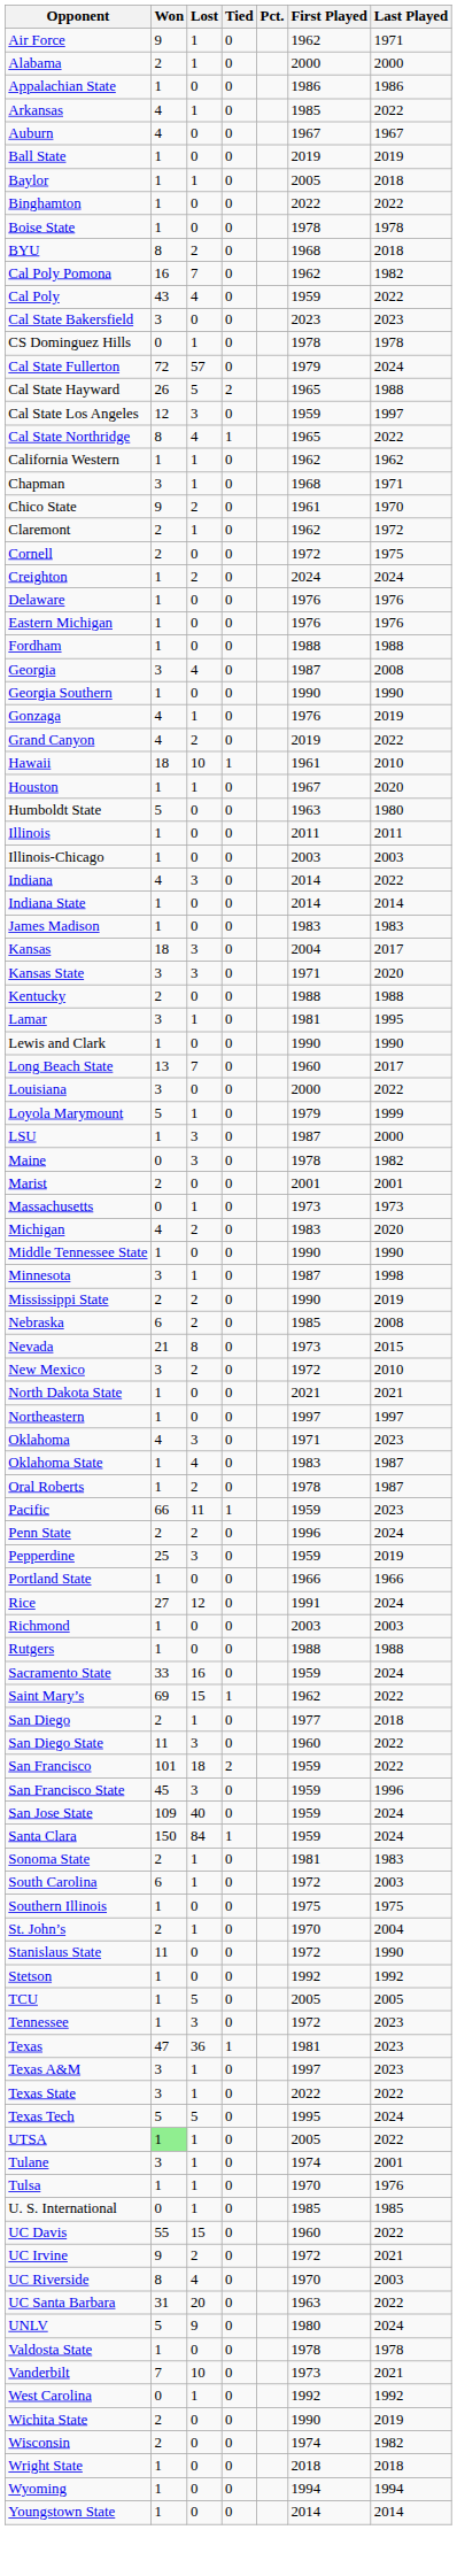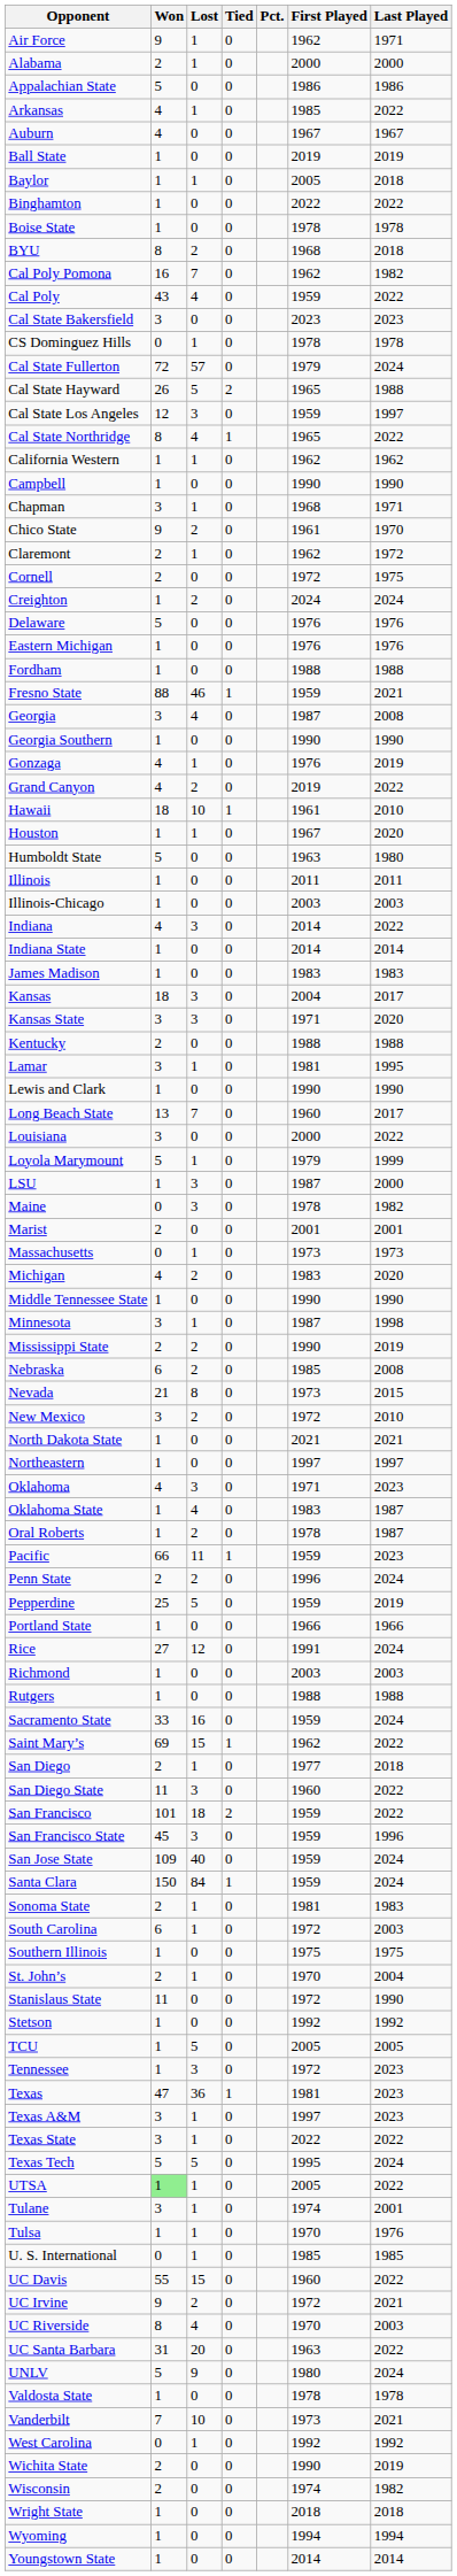 <table class="wikitable sortable">
 <tr>
 <th>Opponent</th>
 <th>Won</th>
 <th>Lost</th>
 <th>Tied</th>
 <th>Pct.</th>
 <th>First Played</th>
 <th>Last Played</th>
 </tr>
 <tr>
 <td><a href='#'>Air Force</a></td>
 <td>9</td>
 <td>1</td>
 <td>0</td>
 <td></td>
 <td>1962</td>
 <td>1971</td>
 </tr>
 <tr>
 <td><a href='#'>Alabama</a></td>
 <td>2</td>
 <td>1</td>
 <td>0</td>
 <td></td>
 <td>2000</td>
 <td>2000</td>
 </tr>
 <tr>
 <td><a href='#'>Appalachian State</a></td>
-<td>1</td>
+<td>5</td>
 <td>0</td>
 <td>0</td>
 <td></td>
 <td>1986</td>
 <td>1986</td>
 </tr>
 <tr>
 <td><a href='#'>Arkansas</a></td>
 <td>4</td>
 <td>1</td>
 <td>0</td>
 <td></td>
 <td>1985</td>
 <td>2022</td>
 </tr>
 <tr>
 <td><a href='#'>Auburn</a></td>
 <td>4</td>
 <td>0</td>
 <td>0</td>
 <td></td>
 <td>1967</td>
 <td>1967</td>
 </tr>
 <tr>
 <td><a href='#'>Ball State</a></td>
 <td>1</td>
 <td>0</td>
 <td>0</td>
 <td></td>
 <td>2019</td>
 <td>2019</td>
 </tr>
 <tr>
 <td><a href='#'>Baylor</a></td>
 <td>1</td>
 <td>1</td>
 <td>0</td>
 <td></td>
 <td>2005</td>
 <td>2018</td>
 </tr>
 <tr>
 <td><a href='#'>Binghamton</a></td>
 <td>1</td>
 <td>0</td>
 <td>0</td>
 <td></td>
 <td>2022</td>
 <td>2022</td>
 </tr>
 <tr>
 <td><a href='#'>Boise State</a></td>
 <td>1</td>
 <td>0</td>
 <td>0</td>
 <td></td>
 <td>1978</td>
 <td>1978</td>
 </tr>
 <tr>
 <td><a href='#'>BYU</a></td>
 <td>8</td>
 <td>2</td>
 <td>0</td>
 <td></td>
 <td>1968</td>
 <td>2018</td>
 </tr>
 <tr>
 <td><a href='#'>Cal Poly Pomona</a></td>
 <td>16</td>
 <td>7</td>
 <td>0</td>
 <td></td>
 <td>1962</td>
 <td>1982</td>
 </tr>
 <tr>
 <td><a href='#'>Cal Poly</a></td>
 <td>43</td>
 <td>4</td>
 <td>0</td>
 <td></td>
 <td>1959</td>
 <td>2022</td>
 </tr>
 <tr>
 <td><a href='#'>Cal State Bakersfield</a></td>
 <td>3</td>
 <td>0</td>
 <td>0</td>
 <td></td>
 <td>2023</td>
 <td>2023</td>
 </tr>
 <tr>
 <td>CS Dominguez Hills</td>
 <td>0</td>
 <td>1</td>
 <td>0</td>
 <td></td>
 <td>1978</td>
 <td>1978</td>
 </tr>
 <tr>
 <td><a href='#'>Cal State Fullerton</a></td>
 <td>72</td>
 <td>57</td>
 <td>0</td>
 <td></td>
 <td>1979</td>
 <td>2024</td>
 </tr>
 <tr>
 <td>Cal State Hayward</td>
 <td>26</td>
 <td>5</td>
 <td>2</td>
 <td></td>
 <td>1965</td>
 <td>1988</td>
 </tr>
 <tr>
 <td>Cal State Los Angeles</td>
 <td>12</td>
 <td>3</td>
 <td>0</td>
 <td></td>
 <td>1959</td>
 <td>1997</td>
 </tr>
 <tr>
 <td><a href='#'>Cal State Northridge</a></td>
 <td>8</td>
 <td>4</td>
 <td>1</td>
 <td></td>
 <td>1965</td>
 <td>2022</td>
 </tr>
 <tr>
 <td>California Western</td>
 <td>1</td>
 <td>1</td>
 <td>0</td>
 <td></td>
 <td>1962</td>
 <td>1962</td>
 </tr>
 <tr>
+<td><a href='#'>Campbell</a></td>
+<td>1</td>
+<td>0</td>
+<td>0</td>
+<td></td>
+<td>1990</td>
+<td>1990</td>
+</tr>
+<tr>
 <td>Chapman</td>
 <td>3</td>
 <td>1</td>
 <td>0</td>
 <td></td>
 <td>1968</td>
 <td>1971</td>
 </tr>
 <tr>
 <td>Chico State</td>
 <td>9</td>
 <td>2</td>
 <td>0</td>
 <td></td>
 <td>1961</td>
 <td>1970</td>
 </tr>
 <tr>
 <td>Claremont</td>
 <td>2</td>
 <td>1</td>
 <td>0</td>
 <td></td>
 <td>1962</td>
 <td>1972</td>
 </tr>
 <tr>
 <td><a href='#'>Cornell</a></td>
 <td>2</td>
 <td>0</td>
 <td>0</td>
 <td></td>
 <td>1972</td>
 <td>1975</td>
 </tr>
 <tr>
 <td><a href='#'>Creighton</a></td>
 <td>1</td>
 <td>2</td>
 <td>0</td>
 <td></td>
 <td>2024</td>
 <td>2024</td>
 </tr>
 <tr>
 <td><a href='#'>Delaware</a></td>
-<td>1</td>
+<td>5</td>
 <td>0</td>
 <td>0</td>
 <td></td>
 <td>1976</td>
 <td>1976</td>
 </tr>
 <tr>
 <td><a href='#'>Eastern Michigan</a></td>
 <td>1</td>
 <td>0</td>
 <td>0</td>
 <td></td>
 <td>1976</td>
 <td>1976</td>
 </tr>
 <tr>
 <td><a href='#'>Fordham</a></td>
 <td>1</td>
 <td>0</td>
 <td>0</td>
 <td></td>
 <td>1988</td>
 <td>1988</td>
+</tr>
+<tr>
+<td><a href='#'>Fresno State</a></td>
+<td>88</td>
+<td>46</td>
+<td>1</td>
+<td></td>
+<td>1959</td>
+<td>2021</td>
 </tr>
 <tr>
 <td><a href='#'>Georgia</a></td>
 <td>3</td>
 <td>4</td>
 <td>0</td>
 <td></td>
 <td>1987</td>
 <td>2008</td>
 </tr>
 <tr>
 <td><a href='#'>Georgia Southern</a></td>
 <td>1</td>
 <td>0</td>
 <td>0</td>
 <td></td>
 <td>1990</td>
 <td>1990</td>
 </tr>
 <tr>
 <td><a href='#'>Gonzaga</a></td>
 <td>4</td>
 <td>1</td>
 <td>0</td>
 <td></td>
 <td>1976</td>
 <td>2019</td>
 </tr>
 <tr>
 <td><a href='#'>Grand Canyon</a></td>
 <td>4</td>
 <td>2</td>
 <td>0</td>
 <td></td>
 <td>2019</td>
 <td>2022</td>
 </tr>
 <tr>
 <td><a href='#'>Hawaii</a></td>
 <td>18</td>
 <td>10</td>
 <td>1</td>
 <td></td>
 <td>1961</td>
 <td>2010</td>
 </tr>
 <tr>
 <td><a href='#'>Houston</a></td>
 <td>1</td>
 <td>1</td>
 <td>0</td>
 <td></td>
 <td>1967</td>
 <td>2020</td>
 </tr>
 <tr>
 <td>Humboldt State</td>
 <td>5</td>
 <td>0</td>
 <td>0</td>
 <td></td>
 <td>1963</td>
 <td>1980</td>
 </tr>
 <tr>
 <td><a href='#'>Illinois</a></td>
 <td>1</td>
 <td>0</td>
 <td>0</td>
 <td></td>
 <td>2011</td>
 <td>2011</td>
 </tr>
 <tr>
 <td>Illinois-Chicago</td>
 <td>1</td>
 <td>0</td>
 <td>0</td>
 <td></td>
 <td>2003</td>
 <td>2003</td>
 </tr>
 <tr>
 <td><a href='#'>Indiana</a></td>
 <td>4</td>
 <td>3</td>
 <td>0</td>
 <td></td>
 <td>2014</td>
 <td>2022</td>
 </tr>
 <tr>
 <td><a href='#'>Indiana State</a></td>
 <td>1</td>
 <td>0</td>
 <td>0</td>
 <td></td>
 <td>2014</td>
 <td>2014</td>
 </tr>
 <tr>
 <td><a href='#'>James Madison</a></td>
 <td>1</td>
 <td>0</td>
 <td>0</td>
 <td></td>
 <td>1983</td>
 <td>1983</td>
 </tr>
 <tr>
 <td><a href='#'>Kansas</a></td>
 <td>18</td>
 <td>3</td>
 <td>0</td>
 <td></td>
 <td>2004</td>
 <td>2017</td>
 </tr>
 <tr>
 <td><a href='#'>Kansas State</a></td>
 <td>3</td>
 <td>3</td>
 <td>0</td>
 <td></td>
 <td>1971</td>
 <td>2020</td>
 </tr>
 <tr>
 <td><a href='#'>Kentucky</a></td>
 <td>2</td>
 <td>0</td>
 <td>0</td>
 <td></td>
 <td>1988</td>
 <td>1988</td>
 </tr>
 <tr>
 <td><a href='#'>Lamar</a></td>
 <td>3</td>
 <td>1</td>
 <td>0</td>
 <td></td>
 <td>1981</td>
 <td>1995</td>
 </tr>
 <tr>
 <td>Lewis and Clark</td>
 <td>1</td>
 <td>0</td>
 <td>0</td>
 <td></td>
 <td>1990</td>
 <td>1990</td>
 </tr>
 <tr>
 <td><a href='#'>Long Beach State</a></td>
 <td>13</td>
 <td>7</td>
 <td>0</td>
 <td></td>
 <td>1960</td>
 <td>2017</td>
 </tr>
 <tr>
 <td><a href='#'>Louisiana</a></td>
 <td>3</td>
 <td>0</td>
 <td>0</td>
 <td></td>
 <td>2000</td>
 <td>2022</td>
 </tr>
 <tr>
 <td><a href='#'>Loyola Marymount</a></td>
 <td>5</td>
 <td>1</td>
 <td>0</td>
 <td></td>
 <td>1979</td>
 <td>1999</td>
 </tr>
 <tr>
 <td><a href='#'>LSU</a></td>
 <td>1</td>
 <td>3</td>
 <td>0</td>
 <td></td>
 <td>1987</td>
 <td>2000</td>
 </tr>
 <tr>
 <td><a href='#'>Maine</a></td>
 <td>0</td>
 <td>3</td>
 <td>0</td>
 <td></td>
 <td>1978</td>
 <td>1982</td>
 </tr>
 <tr>
 <td><a href='#'>Marist</a></td>
 <td>2</td>
 <td>0</td>
 <td>0</td>
 <td></td>
 <td>2001</td>
 <td>2001</td>
 </tr>
 <tr>
 <td><a href='#'>Massachusetts</a></td>
 <td>0</td>
 <td>1</td>
 <td>0</td>
 <td></td>
 <td>1973</td>
 <td>1973</td>
 </tr>
 <tr>
 <td><a href='#'>Michigan</a></td>
 <td>4</td>
 <td>2</td>
 <td>0</td>
 <td></td>
 <td>1983</td>
 <td>2020</td>
 </tr>
 <tr>
 <td><a href='#'>Middle Tennessee State</a></td>
 <td>1</td>
 <td>0</td>
 <td>0</td>
 <td></td>
 <td>1990</td>
 <td>1990</td>
 </tr>
 <tr>
 <td><a href='#'>Minnesota</a></td>
 <td>3</td>
 <td>1</td>
 <td>0</td>
 <td></td>
 <td>1987</td>
 <td>1998</td>
 </tr>
 <tr>
 <td><a href='#'>Mississippi State</a></td>
 <td>2</td>
 <td>2</td>
 <td>0</td>
 <td></td>
 <td>1990</td>
 <td>2019</td>
 </tr>
 <tr>
 <td><a href='#'>Nebraska</a></td>
 <td>6</td>
 <td>2</td>
 <td>0</td>
 <td></td>
 <td>1985</td>
 <td>2008</td>
 </tr>
 <tr>
 <td><a href='#'>Nevada</a></td>
 <td>21</td>
 <td>8</td>
 <td>0</td>
 <td></td>
 <td>1973</td>
 <td>2015</td>
 </tr>
 <tr>
 <td><a href='#'>New Mexico</a></td>
 <td>3</td>
 <td>2</td>
 <td>0</td>
 <td></td>
 <td>1972</td>
 <td>2010</td>
 </tr>
 <tr>
 <td><a href='#'>North Dakota State</a></td>
 <td>1</td>
 <td>0</td>
 <td>0</td>
 <td></td>
 <td>2021</td>
 <td>2021</td>
 </tr>
 <tr>
 <td><a href='#'>Northeastern</a></td>
 <td>1</td>
 <td>0</td>
 <td>0</td>
 <td></td>
 <td>1997</td>
 <td>1997</td>
 </tr>
 <tr>
 <td><a href='#'>Oklahoma</a></td>
 <td>4</td>
 <td>3</td>
 <td>0</td>
 <td></td>
 <td>1971</td>
 <td>2023</td>
 </tr>
 <tr>
 <td><a href='#'>Oklahoma State</a></td>
 <td>1</td>
 <td>4</td>
 <td>0</td>
 <td></td>
 <td>1983</td>
 <td>1987</td>
 </tr>
 <tr>
 <td><a href='#'>Oral Roberts</a></td>
 <td>1</td>
 <td>2</td>
 <td>0</td>
 <td></td>
 <td>1978</td>
 <td>1987</td>
 </tr>
 <tr>
 <td><a href='#'>Pacific</a></td>
 <td>66</td>
 <td>11</td>
 <td>1</td>
 <td></td>
 <td>1959</td>
 <td>2023</td>
 </tr>
 <tr>
 <td><a href='#'>Penn State</a></td>
 <td>2</td>
 <td>2</td>
 <td>0</td>
 <td></td>
 <td>1996</td>
 <td>2024</td>
 </tr>
 <tr>
 <td><a href='#'>Pepperdine</a></td>
 <td>25</td>
-<td>3</td>
+<td>5</td>
 <td>0</td>
 <td></td>
 <td>1959</td>
 <td>2019</td>
 </tr>
 <tr>
 <td><a href='#'>Portland State</a></td>
 <td>1</td>
 <td>0</td>
 <td>0</td>
 <td></td>
 <td>1966</td>
 <td>1966</td>
 </tr>
 <tr>
 <td><a href='#'>Rice</a></td>
 <td>27</td>
 <td>12</td>
 <td>0</td>
 <td></td>
 <td>1991</td>
 <td>2024</td>
 </tr>
 <tr>
 <td><a href='#'>Richmond</a></td>
 <td>1</td>
 <td>0</td>
 <td>0</td>
 <td></td>
 <td>2003</td>
 <td>2003</td>
 </tr>
 <tr>
 <td><a href='#'>Rutgers</a></td>
 <td>1</td>
 <td>0</td>
 <td>0</td>
 <td></td>
 <td>1988</td>
 <td>1988</td>
 </tr>
 <tr>
 <td><a href='#'>Sacramento State</a></td>
 <td>33</td>
 <td>16</td>
 <td>0</td>
 <td></td>
 <td>1959</td>
 <td>2024</td>
 </tr>
 <tr>
 <td><a href='#'>Saint Mary’s</a></td>
 <td>69</td>
 <td>15</td>
 <td>1</td>
 <td></td>
 <td>1962</td>
 <td>2022</td>
 </tr>
 <tr>
 <td><a href='#'>San Diego</a></td>
 <td>2</td>
 <td>1</td>
 <td>0</td>
 <td></td>
 <td>1977</td>
 <td>2018</td>
 </tr>
 <tr>
 <td><a href='#'>San Diego State</a></td>
 <td>11</td>
 <td>3</td>
 <td>0</td>
 <td></td>
 <td>1960</td>
 <td>2022</td>
 </tr>
 <tr>
 <td><a href='#'>San Francisco</a></td>
 <td>101</td>
 <td>18</td>
 <td>2</td>
 <td></td>
 <td>1959</td>
 <td>2022</td>
 </tr>
 <tr>
 <td><a href='#'>San Francisco State</a></td>
 <td>45</td>
 <td>3</td>
 <td>0</td>
 <td></td>
 <td>1959</td>
 <td>1996</td>
 </tr>
 <tr>
 <td><a href='#'>San Jose State</a></td>
 <td>109</td>
 <td>40</td>
 <td>0</td>
 <td></td>
 <td>1959</td>
 <td>2024</td>
 </tr>
 <tr>
 <td><a href='#'>Santa Clara</a></td>
 <td>150</td>
 <td>84</td>
 <td>1</td>
 <td></td>
 <td>1959</td>
 <td>2024</td>
 </tr>
 <tr>
 <td><a href='#'>Sonoma State</a></td>
 <td>2</td>
 <td>1</td>
 <td>0</td>
 <td></td>
 <td>1981</td>
 <td>1983</td>
 </tr>
 <tr>
 <td><a href='#'>South Carolina</a></td>
 <td>6</td>
 <td>1</td>
 <td>0</td>
 <td></td>
 <td>1972</td>
 <td>2003</td>
 </tr>
 <tr>
 <td><a href='#'>Southern Illinois</a></td>
 <td>1</td>
 <td>0</td>
 <td>0</td>
 <td></td>
 <td>1975</td>
 <td>1975</td>
 </tr>
 <tr>
 <td><a href='#'>St. John’s</a></td>
 <td>2</td>
 <td>1</td>
 <td>0</td>
 <td></td>
 <td>1970</td>
 <td>2004</td>
 </tr>
 <tr>
 <td><a href='#'>Stanislaus State</a></td>
 <td>11</td>
 <td>0</td>
 <td>0</td>
 <td></td>
 <td>1972</td>
 <td>1990</td>
 </tr>
 <tr>
 <td><a href='#'>Stetson</a></td>
 <td>1</td>
 <td>0</td>
 <td>0</td>
 <td></td>
 <td>1992</td>
 <td>1992</td>
 </tr>
 <tr>
 <td><a href='#'>TCU</a></td>
 <td>1</td>
 <td>5</td>
 <td>0</td>
 <td></td>
 <td>2005</td>
 <td>2005</td>
 </tr>
 <tr>
 <td><a href='#'>Tennessee</a></td>
 <td>1</td>
 <td>3</td>
 <td>0</td>
 <td></td>
 <td>1972</td>
 <td>2023</td>
 </tr>
 <tr>
 <td><a href='#'>Texas</a></td>
 <td>47</td>
 <td>36</td>
 <td>1</td>
 <td></td>
 <td>1981</td>
 <td>2023</td>
 </tr>
 <tr>
 <td><a href='#'>Texas A&M</a></td>
 <td>3</td>
 <td>1</td>
 <td>0</td>
 <td></td>
 <td>1997</td>
 <td>2023</td>
 </tr>
 <tr>
 <td><a href='#'>Texas State</a></td>
 <td>3</td>
 <td>1</td>
 <td>0</td>
 <td></td>
 <td>2022</td>
 <td>2022</td>
 </tr>
 <tr>
 <td><a href='#'>Texas Tech</a></td>
 <td>5</td>
 <td>5</td>
 <td>0</td>
 <td></td>
 <td>1995</td>
 <td>2024</td>
 </tr>
 <tr>
 <td><a href='#'>UTSA</a></td>
 <td style="background: lightgreen;">1</td>
 <td>1</td>
 <td>0</td>
 <td></td>
 <td>2005</td>
 <td>2022</td>
 </tr>
 <tr>
 <td><a href='#'>Tulane</a></td>
 <td>3</td>
 <td>1</td>
 <td>0</td>
 <td></td>
 <td>1974</td>
 <td>2001</td>
 </tr>
 <tr>
 <td><a href='#'>Tulsa</a></td>
 <td>1</td>
 <td>1</td>
 <td>0</td>
 <td></td>
 <td>1970</td>
 <td>1976</td>
 </tr>
 <tr>
 <td>U. S. International</td>
 <td>0</td>
 <td>1</td>
 <td>0</td>
 <td></td>
 <td>1985</td>
 <td>1985</td>
 </tr>
 <tr>
 <td><a href='#'>UC Davis</a></td>
 <td>55</td>
 <td>15</td>
 <td>0</td>
 <td></td>
 <td>1960</td>
 <td>2022</td>
 </tr>
 <tr>
 <td><a href='#'>UC Irvine</a></td>
 <td>9</td>
 <td>2</td>
 <td>0</td>
 <td></td>
 <td>1972</td>
 <td>2021</td>
 </tr>
 <tr>
 <td><a href='#'>UC Riverside</a></td>
 <td>8</td>
 <td>4</td>
 <td>0</td>
 <td></td>
 <td>1970</td>
 <td>2003</td>
 </tr>
 <tr>
 <td><a href='#'>UC Santa Barbara</a></td>
 <td>31</td>
 <td>20</td>
 <td>0</td>
 <td></td>
 <td>1963</td>
 <td>2022</td>
 </tr>
 <tr>
 <td><a href='#'>UNLV</a></td>
 <td>5</td>
 <td>9</td>
 <td>0</td>
 <td></td>
 <td>1980</td>
 <td>2024</td>
 </tr>
 <tr>
 <td><a href='#'>Valdosta State</a></td>
 <td>1</td>
 <td>0</td>
 <td>0</td>
 <td></td>
 <td>1978</td>
 <td>1978</td>
 </tr>
 <tr>
 <td><a href='#'>Vanderbilt</a></td>
 <td>7</td>
 <td>10</td>
 <td>0</td>
 <td></td>
 <td>1973</td>
 <td>2021</td>
 </tr>
 <tr>
 <td><a href='#'>West Carolina</a></td>
 <td>0</td>
 <td>1</td>
 <td>0</td>
 <td></td>
 <td>1992</td>
 <td>1992</td>
 </tr>
 <tr>
 <td><a href='#'>Wichita State</a></td>
 <td>2</td>
 <td>0</td>
 <td>0</td>
 <td></td>
 <td>1990</td>
 <td>2019</td>
 </tr>
 <tr>
 <td><a href='#'>Wisconsin</a></td>
 <td>2</td>
 <td>0</td>
 <td>0</td>
 <td></td>
 <td>1974</td>
 <td>1982</td>
 </tr>
 <tr>
 <td><a href='#'>Wright State</a></td>
 <td>1</td>
 <td>0</td>
 <td>0</td>
 <td></td>
 <td>2018</td>
 <td>2018</td>
 </tr>
 <tr>
 <td><a href='#'>Wyoming</a></td>
 <td>1</td>
 <td>0</td>
 <td>0</td>
 <td></td>
 <td>1994</td>
 <td>1994</td>
 </tr>
 <tr>
 <td><a href='#'>Youngstown State</a></td>
 <td>1</td>
 <td>0</td>
 <td>0</td>
 <td></td>
 <td>2014</td>
 <td>2014</td>
 </tr>
 </table>
